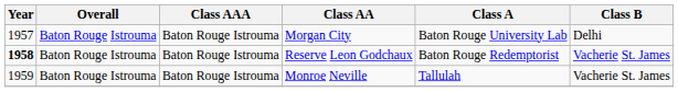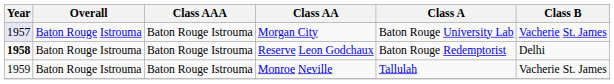 <table class="wikitable sortable">
 <tr>
 <th>Year</th>
 <th>Overall</th>
 <th>Class AAA</th>
 <th>Class AA</th>
 <th>Class A</th>
 <th>Class B</th>
 </tr>
 <tr>
-<td>1957</td>
+<td style="background: lavender;">1957</td>
 <td><a href='#'>Baton Rouge</a> <a href='#'>Istrouma</a></td>
 <td>Baton Rouge Istrouma</td>
 <td><a href='#'>Morgan City</a></td>
 <td>Baton Rouge <a href='#'>University Lab</a></td>
-<td>Delhi</td>
+<td><a href='#'>Vacherie</a> <a href='#'>St. James</a></td>
 </tr>
 <tr>
 <td><strong>1958</strong></td>
 <td>Baton Rouge Istrouma</td>
 <td>Baton Rouge Istrouma</td>
 <td><a href='#'>Reserve</a> <a href='#'>Leon Godchaux</a></td>
 <td>Baton Rouge <a href='#'>Redemptorist</a></td>
-<td><a href='#'>Vacherie</a> <a href='#'>St. James</a></td>
+<td>Delhi</td>
 </tr>
 <tr>
 <td>1959</td>
 <td>Baton Rouge Istrouma</td>
 <td>Baton Rouge Istrouma</td>
 <td><a href='#'>Monroe</a> <a href='#'>Neville</a></td>
 <td><a href='#'>Tallulah</a></td>
 <td>Vacherie St. James</td>
 </tr>
 <tr>
 </tr>
 </table>
